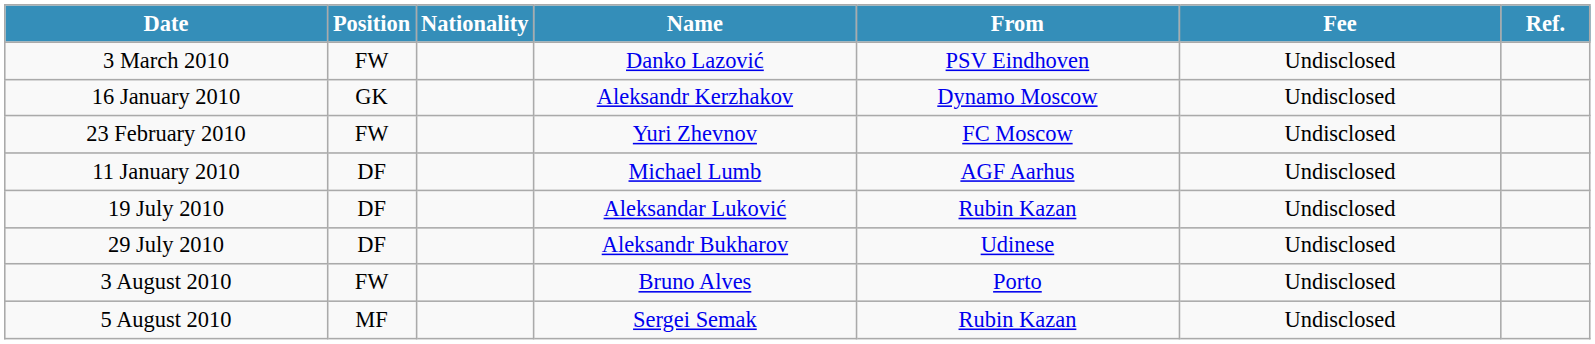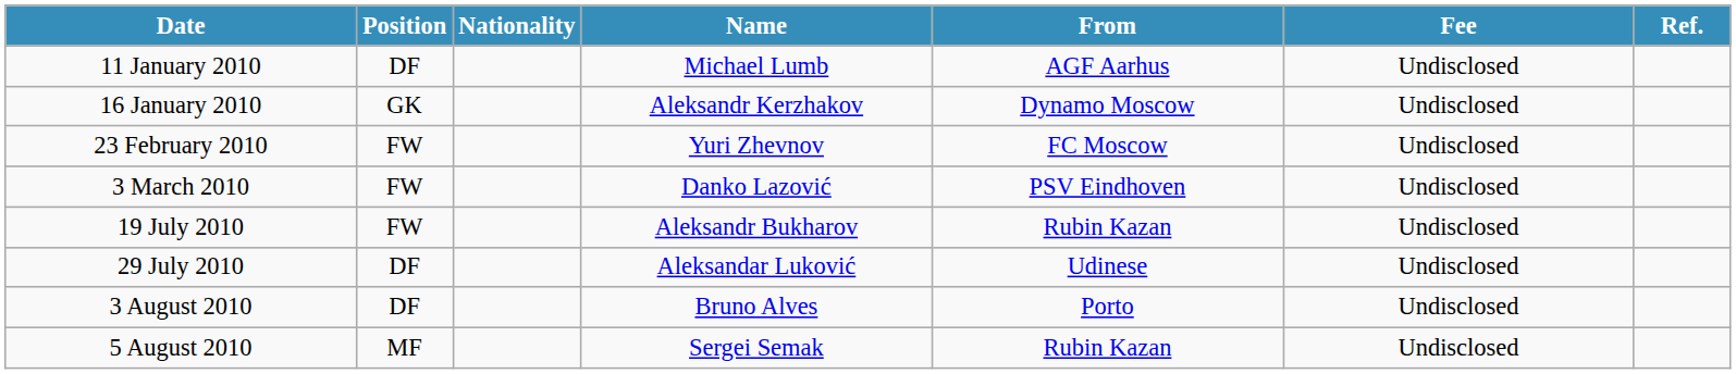 <table class="wikitable"  style="text-align:center; font-size:90%; ">
 <tr>
 <th style="background:#348EB9; color:white; width:200px;">Date</th>
 <th style="background:#348EB9; color:white; width:50px;">Position</th>
 <th style="background:#348EB9; color:white; width:50px;">Nationality</th>
 <th style="background:#348EB9; color:white; width:200px;">Name</th>
 <th style="background:#348EB9; color:white; width:200px;">From</th>
 <th style="background:#348EB9; color:white; width:200px;">Fee</th>
 <th style="background:#348EB9; color:white; width:50px;">Ref.</th>
 </tr>
 <tr>
-<td>3 March 2010</td>
-<td>FW</td>
+<td>11 January 2010</td>
+<td>DF</td>
 <td></td>
-<td><a href='#'>Danko Lazović</a></td>
-<td><a href='#'>PSV Eindhoven</a></td>
+<td><a href='#'>Michael Lumb</a></td>
+<td><a href='#'>AGF Aarhus</a></td>
 <td>Undisclosed</td>
 <td></td>
 </tr>
 <tr>
 <td>16 January 2010</td>
 <td>GK</td>
 <td></td>
 <td><a href='#'>Aleksandr Kerzhakov</a></td>
 <td><a href='#'>Dynamo Moscow</a></td>
 <td>Undisclosed</td>
 <td></td>
 </tr>
 <tr>
 <td>23 February 2010</td>
 <td>FW</td>
 <td></td>
 <td><a href='#'>Yuri Zhevnov</a></td>
 <td><a href='#'>FC Moscow</a></td>
 <td>Undisclosed</td>
 <td></td>
 </tr>
 <tr>
-<td>11 January 2010</td>
-<td>DF</td>
+<td>3 March 2010</td>
+<td>FW</td>
 <td></td>
-<td><a href='#'>Michael Lumb</a></td>
-<td><a href='#'>AGF Aarhus</a></td>
+<td><a href='#'>Danko Lazović</a></td>
+<td><a href='#'>PSV Eindhoven</a></td>
 <td>Undisclosed</td>
 <td></td>
 </tr>
 <tr>
 <td>19 July 2010</td>
-<td>DF</td>
+<td>FW</td>
 <td></td>
-<td><a href='#'>Aleksandar Luković</a></td>
+<td><a href='#'>Aleksandr Bukharov</a></td>
 <td><a href='#'>Rubin Kazan</a></td>
 <td>Undisclosed</td>
 <td></td>
 </tr>
 <tr>
 <td>29 July 2010</td>
 <td>DF</td>
 <td></td>
-<td><a href='#'>Aleksandr Bukharov</a></td>
+<td><a href='#'>Aleksandar Luković</a></td>
 <td><a href='#'>Udinese</a></td>
 <td>Undisclosed</td>
 <td></td>
 </tr>
 <tr>
 <td>3 August 2010</td>
-<td>FW</td>
+<td>DF</td>
 <td></td>
 <td><a href='#'>Bruno Alves</a></td>
 <td><a href='#'>Porto</a></td>
 <td>Undisclosed</td>
 <td></td>
 </tr>
 <tr>
 <td>5 August 2010</td>
 <td>MF</td>
 <td></td>
 <td><a href='#'>Sergei Semak</a></td>
 <td><a href='#'>Rubin Kazan</a></td>
 <td>Undisclosed</td>
 <td></td>
 </tr>
 </table>
